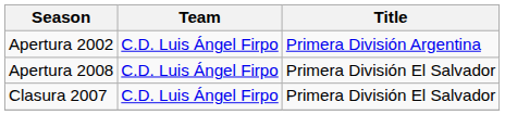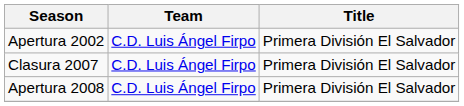 <table class="wikitable">
 <tr>
 <th>Season</th>
 <th>Team</th>
 <th>Title</th>
 </tr>
 <tr>
 <td>Apertura 2002</td>
 <td><a href='#'>C.D. Luis Ángel Firpo</a></td>
-<td><a href='#'>Primera División Argentina</a></td>
-</tr>
-<tr>
-<td>Apertura 2008</td>
-<td><a href='#'>C.D. Luis Ángel Firpo</a></td>
 <td>Primera División El Salvador</td>
 </tr>
 <tr>
 <td>Clasura 2007</td>
 <td><a href='#'>C.D. Luis Ángel Firpo</a></td>
 <td>Primera División El Salvador</td>
 </tr>
 <tr>
+<td>Apertura 2008</td>
+<td><a href='#'>C.D. Luis Ángel Firpo</a></td>
+<td>Primera División El Salvador</td>
+</tr>
+<tr>
 </tr>
 </table>
